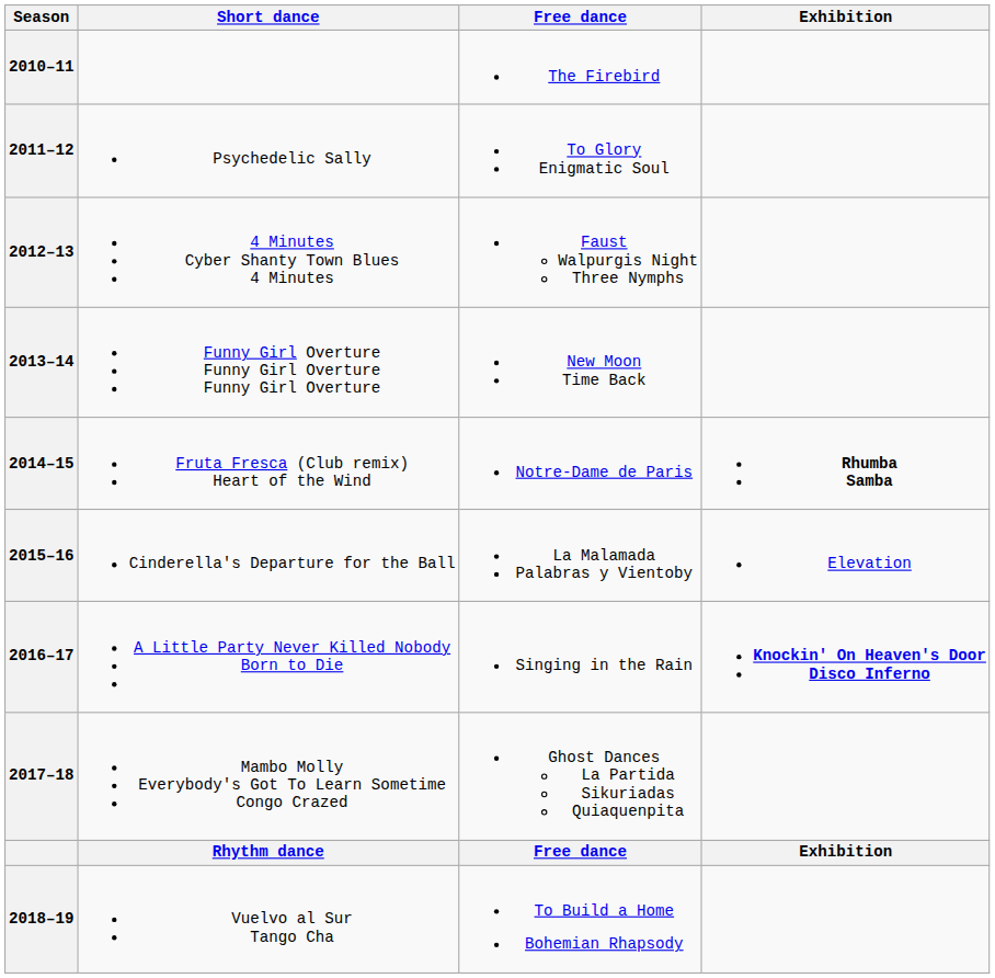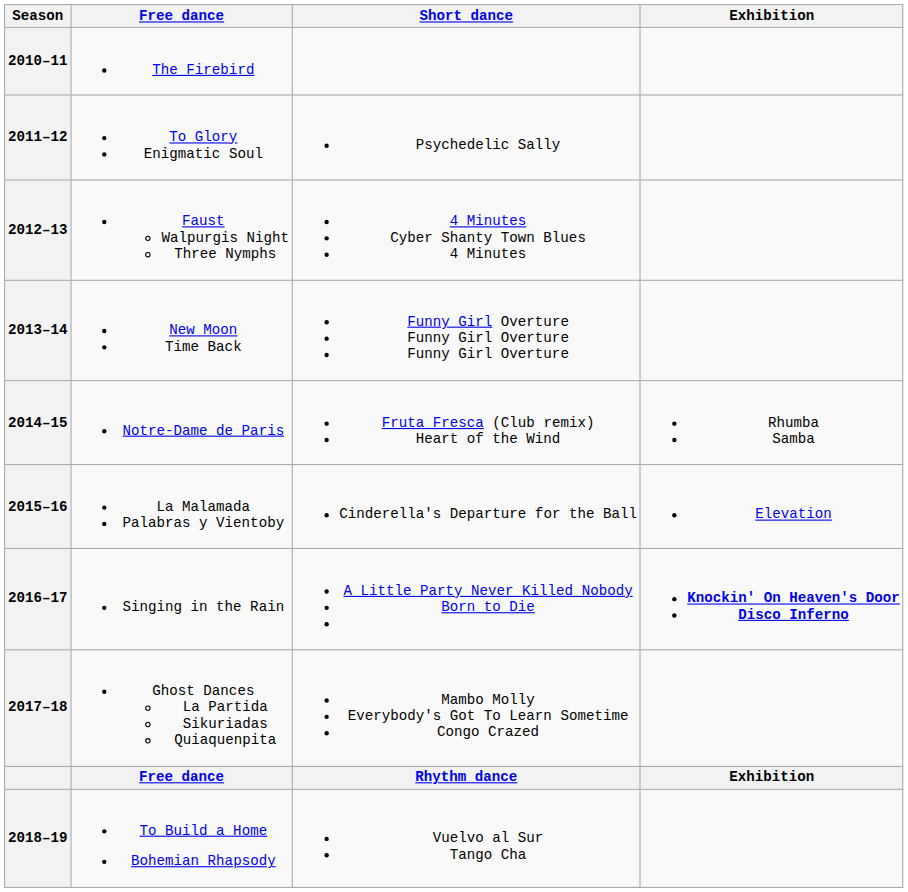 <table class="wikitable" style="text-align:center">
 <tr>
 <th>Season</th>
+<th><a href='#'>Free dance</a></th>
 <th><a href='#'>Short dance</a></th>
-<th><a href='#'>Free dance</a></th>
 <th>Exhibition</th>
 </tr>
 <tr>
 <th>2010–11 <br> </th>
+<td><br><ul><li><a href='#'>The Firebird</a> <br></li></ul></td>
 <td></td>
-<td><br><ul><li><a href='#'>The Firebird</a> <br></li></ul></td>
 <td></td>
 </tr>
 <tr>
 <th>2011–12 <br> </th>
+<td><br><ul><li><a href='#'>To Glory</a> <br></li><li>Enigmatic Soul <br></li></ul></td>
 <td><br><ul><li>Psychedelic Sally <br></li></ul></td>
-<td><br><ul><li><a href='#'>To Glory</a> <br></li><li>Enigmatic Soul <br></li></ul></td>
 <td></td>
 </tr>
 <tr>
 <th>2012–13 <br> </th>
+<td><br><ul><li><a href='#'>Faust</a> <br><ul><li>Walpurgis Night</li><li>Three Nymphs</li></ul></li></ul></td>
 <td><br><ul><li> <a href='#'>4 Minutes</a> <br></li><li> Cyber Shanty Town Blues<br></li><li> 4 Minutes <br></li></ul></td>
-<td><br><ul><li><a href='#'>Faust</a> <br><ul><li>Walpurgis Night</li><li>Three Nymphs</li></ul></li></ul></td>
 <td></td>
 </tr>
 <tr>
 <th>2013–14 <br> </th>
+<td><br><ul><li><a href='#'>New Moon</a> <br></li><li>Time Back <br></li></ul></td>
 <td><br><ul><li> <a href='#'>Funny Girl</a> Overture <br></li><li> Funny Girl Overture</li><li> Funny Girl Overture</li></ul></td>
-<td><br><ul><li><a href='#'>New Moon</a> <br></li><li>Time Back <br></li></ul></td>
 <td></td>
 </tr>
 <tr>
 <th>2014–15 <br> </th>
+<td><br><ul><li><a href='#'>Notre-Dame de Paris</a> <br></li></ul></td>
 <td><br><ul><li> <a href='#'>Fruta Fresca</a> (Club remix) <br></li><li> Heart of the Wind <br></li></ul></td>
-<td><br><ul><li><a href='#'>Notre-Dame de Paris</a> <br></li></ul></td>
-<td><strong><br><ul><li>Rhumba</li><li>Samba</li></ul></strong></td>
+<td><br><ul><li>Rhumba</li><li>Samba</li></ul></td>
 </tr>
 <tr>
 <th>2015–16 <br> </th>
+<td><br><ul><li>La Malamada</li><li>Palabras y Vientoby <br></li></ul></td>
 <td><br><ul><li> Cinderella's Departure for the Ball <br></li></ul></td>
-<td><br><ul><li>La Malamada</li><li>Palabras y Vientoby <br></li></ul></td>
 <td><br><ul><li><a href='#'>Elevation</a> <br></li></ul></td>
 </tr>
 <tr>
 <th>2016–17 <br> </th>
+<td><br><ul><li>Singing in the Rain <br></li></ul></td>
 <td><br><ul><li> <a href='#'>A Little Party Never Killed Nobody</a> <br></li><li> <a href='#'>Born to Die</a> <br></li><li></li></ul></td>
-<td><br><ul><li>Singing in the Rain <br></li></ul></td>
 <td><strong><br><ul><li><a href='#'>Knockin' On Heaven's Door</a> <br> </li><li><a href='#'>Disco Inferno</a> <br> </li></ul></strong></td>
 </tr>
 <tr>
 <th>2017–18 <br> </th>
+<td><br><ul><li>Ghost Dances<ul><li>La Partida <br></li><li>Sikuriadas <br></li><li>Quiaquenpita <br></li></ul></li></ul></td>
 <td><br><ul><li> Mambo Molly <br></li><li> Everybody's Got To Learn Sometime <br></li><li> Congo Crazed <br></li></ul></td>
-<td><br><ul><li>Ghost Dances<ul><li>La Partida <br></li><li>Sikuriadas <br></li><li>Quiaquenpita <br></li></ul></li></ul></td>
 <td></td>
 </tr>
 <tr>
 <th></th>
+<th><a href='#'>Free dance</a></th>
 <th><a href='#'>Rhythm dance</a></th>
-<th><a href='#'>Free dance</a></th>
 <th>Exhibition</th>
 </tr>
 <tr>
 <th>2018–19 <br> </th>
+<td><br><ul><li><a href='#'>To Build a Home</a> <br></li></ul><ul><li><a href='#'>Bohemian Rhapsody</a> <br></li></ul></td>
 <td><br><ul><li> Vuelvo al Sur <br></li><li> Tango Cha <br></li></ul></td>
-<td><br><ul><li><a href='#'>To Build a Home</a> <br></li></ul><ul><li><a href='#'>Bohemian Rhapsody</a> <br></li></ul></td>
 <td></td>
 </tr>
 </table>
